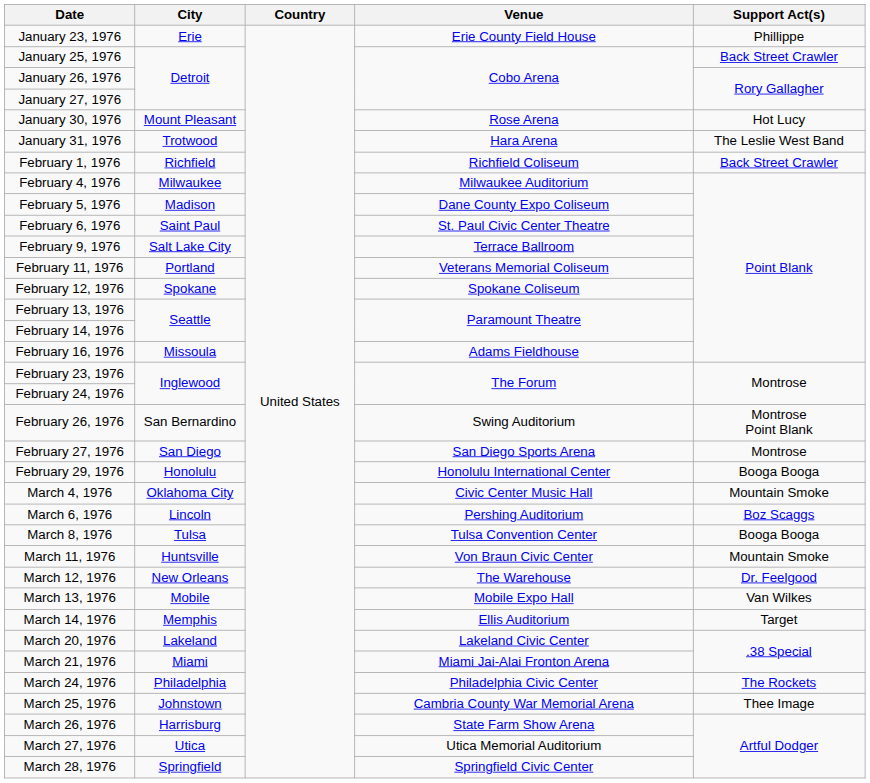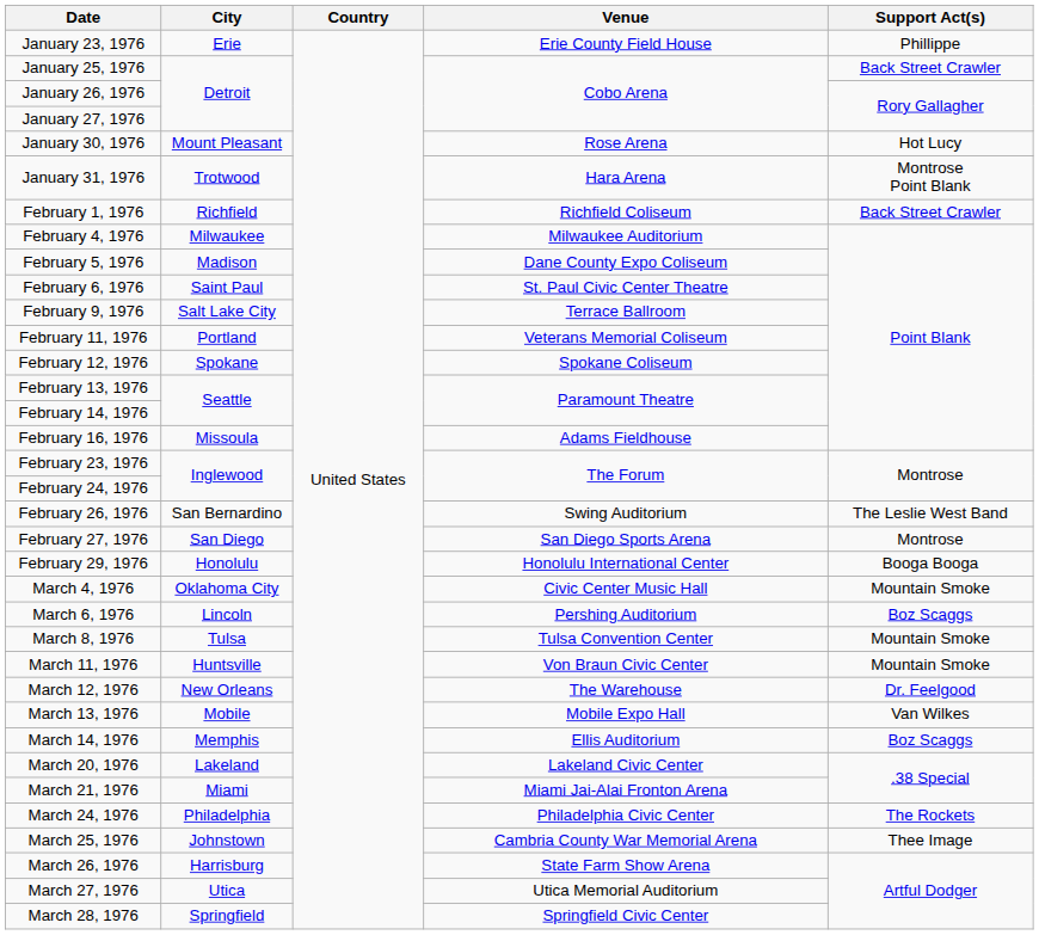 <table class="wikitable" style="text-align:center;">
 <tr>
 <th width="150">Date</th>
 <th width="125">City</th>
 <th width="125">Country</th>
 <th width="400">Venue</th>
 <th width="200">Support Act(s)</th>
 </tr>
 <tr>
 <td>January 23, 1976</td>
 <td><a href='#'>Erie</a></td>
 <td rowspan="35">United States</td>
 <td><a href='#'>Erie County Field House</a></td>
 <td>Phillippe</td>
 </tr>
 <tr>
 <td>January 25, 1976</td>
 <td rowspan="3"><a href='#'>Detroit</a></td>
 <td rowspan="3"><a href='#'>Cobo Arena</a></td>
 <td><a href='#'>Back Street Crawler</a></td>
 </tr>
 <tr>
 <td>January 26, 1976</td>
 <td rowspan="2"><a href='#'>Rory Gallagher</a></td>
 </tr>
 <tr>
 <td>January 27, 1976</td>
 </tr>
 <tr>
 <td>January 30, 1976</td>
 <td><a href='#'>Mount Pleasant</a></td>
 <td><a href='#'>Rose Arena</a></td>
 <td>Hot Lucy</td>
 </tr>
 <tr>
 <td>January 31, 1976</td>
 <td><a href='#'>Trotwood</a></td>
 <td><a href='#'>Hara Arena</a></td>
-<td>The Leslie West Band</td>
+<td>Montrose<br>Point Blank</td>
 </tr>
 <tr>
 <td>February 1, 1976</td>
 <td><a href='#'>Richfield</a></td>
 <td><a href='#'>Richfield Coliseum</a></td>
 <td><a href='#'>Back Street Crawler</a></td>
 </tr>
 <tr>
 <td>February 4, 1976</td>
 <td><a href='#'>Milwaukee</a></td>
 <td><a href='#'>Milwaukee Auditorium</a></td>
 <td rowspan="9"><a href='#'>Point Blank</a></td>
 </tr>
 <tr>
 <td>February 5, 1976</td>
 <td><a href='#'>Madison</a></td>
 <td><a href='#'>Dane County Expo Coliseum</a></td>
 </tr>
 <tr>
 <td>February 6, 1976</td>
 <td><a href='#'>Saint Paul</a></td>
 <td><a href='#'>St. Paul Civic Center Theatre</a></td>
 </tr>
 <tr>
 <td>February 9, 1976</td>
 <td><a href='#'>Salt Lake City</a></td>
 <td><a href='#'>Terrace Ballroom</a></td>
 </tr>
 <tr>
 <td>February 11, 1976</td>
 <td><a href='#'>Portland</a></td>
 <td><a href='#'>Veterans Memorial Coliseum</a></td>
 </tr>
 <tr>
 <td>February 12, 1976</td>
 <td><a href='#'>Spokane</a></td>
 <td><a href='#'>Spokane Coliseum</a></td>
 </tr>
 <tr>
 <td>February 13, 1976</td>
 <td rowspan="2"><a href='#'>Seattle</a></td>
 <td rowspan="2"><a href='#'>Paramount Theatre</a></td>
 </tr>
 <tr>
 <td>February 14, 1976</td>
 </tr>
 <tr>
 <td>February 16, 1976</td>
 <td><a href='#'>Missoula</a></td>
 <td><a href='#'>Adams Fieldhouse</a></td>
 </tr>
 <tr>
 <td>February 23, 1976</td>
 <td rowspan="2"><a href='#'>Inglewood</a></td>
 <td rowspan="2"><a href='#'>The Forum</a></td>
 <td rowspan="2">Montrose</td>
 </tr>
 <tr>
 <td>February 24, 1976</td>
 </tr>
 <tr>
 <td>February 26, 1976</td>
 <td>San Bernardino</td>
 <td>Swing Auditorium</td>
-<td>Montrose<br>Point Blank</td>
+<td>The Leslie West Band</td>
 </tr>
 <tr>
 <td>February 27, 1976</td>
 <td><a href='#'>San Diego</a></td>
 <td><a href='#'>San Diego Sports Arena</a></td>
 <td>Montrose</td>
 </tr>
 <tr>
 <td>February 29, 1976</td>
 <td><a href='#'>Honolulu</a></td>
 <td><a href='#'>Honolulu International Center</a></td>
 <td>Booga Booga</td>
 </tr>
 <tr>
 <td>March 4, 1976</td>
 <td><a href='#'>Oklahoma City</a></td>
 <td><a href='#'>Civic Center Music Hall</a></td>
 <td>Mountain Smoke</td>
 </tr>
 <tr>
 <td>March 6, 1976</td>
 <td><a href='#'>Lincoln</a></td>
 <td><a href='#'>Pershing Auditorium</a></td>
 <td><a href='#'>Boz Scaggs</a></td>
 </tr>
 <tr>
 <td>March 8, 1976</td>
 <td><a href='#'>Tulsa</a></td>
 <td><a href='#'>Tulsa Convention Center</a></td>
-<td>Booga Booga</td>
+<td>Mountain Smoke</td>
 </tr>
 <tr>
 <td>March 11, 1976</td>
 <td><a href='#'>Huntsville</a></td>
 <td><a href='#'>Von Braun Civic Center</a></td>
 <td>Mountain Smoke</td>
 </tr>
 <tr>
 <td>March 12, 1976</td>
 <td><a href='#'>New Orleans</a></td>
 <td><a href='#'>The Warehouse</a></td>
 <td><a href='#'>Dr. Feelgood</a></td>
 </tr>
 <tr>
 <td>March 13, 1976</td>
 <td><a href='#'>Mobile</a></td>
 <td><a href='#'>Mobile Expo Hall</a></td>
 <td>Van Wilkes</td>
 </tr>
 <tr>
 <td>March 14, 1976</td>
 <td><a href='#'>Memphis</a></td>
 <td><a href='#'>Ellis Auditorium</a></td>
-<td>Target</td>
+<td><a href='#'>Boz Scaggs</a></td>
 </tr>
 <tr>
 <td>March 20, 1976</td>
 <td><a href='#'>Lakeland</a></td>
 <td><a href='#'>Lakeland Civic Center</a></td>
 <td rowspan="2"><a href='#'>.38 Special</a></td>
 </tr>
 <tr>
 <td>March 21, 1976</td>
 <td><a href='#'>Miami</a></td>
 <td><a href='#'>Miami Jai-Alai Fronton Arena</a></td>
 </tr>
 <tr>
 <td>March 24, 1976</td>
 <td><a href='#'>Philadelphia</a></td>
 <td><a href='#'>Philadelphia Civic Center</a></td>
 <td><a href='#'>The Rockets</a></td>
 </tr>
 <tr>
 <td>March 25, 1976</td>
 <td><a href='#'>Johnstown</a></td>
 <td><a href='#'>Cambria County War Memorial Arena</a></td>
 <td>Thee Image</td>
 </tr>
 <tr>
 <td>March 26, 1976</td>
 <td><a href='#'>Harrisburg</a></td>
 <td><a href='#'>State Farm Show Arena</a></td>
 <td rowspan="4"><a href='#'>Artful Dodger</a></td>
 </tr>
 <tr>
 <td>March 27, 1976</td>
 <td><a href='#'>Utica</a></td>
 <td>Utica Memorial Auditorium</td>
 </tr>
 <tr>
 <td>March 28, 1976</td>
 <td><a href='#'>Springfield</a></td>
 <td><a href='#'>Springfield Civic Center</a></td>
 </tr>
 </table>
